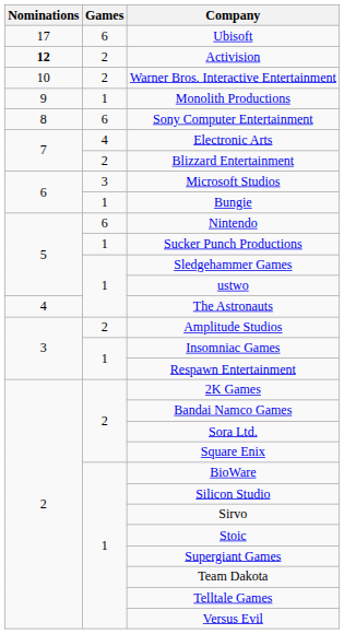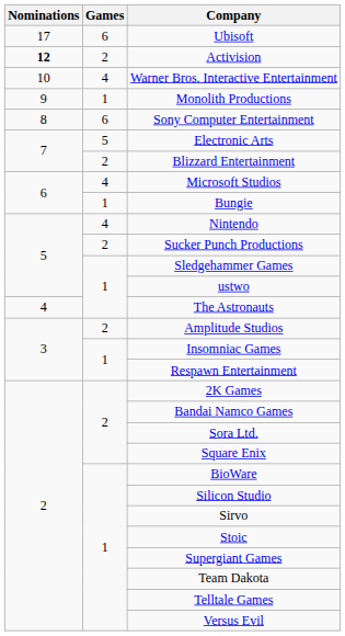 <table class="wikitable floatright" rowspan="2" style="text-align:center;" background: #f6e39c;>
 <tr>
 <th scope="col">Nominations</th>
 <th scope="col">Games</th>
 <th scope="col">Company</th>
 </tr>
 <tr>
 <td>17</td>
 <td>6</td>
 <td><a href='#'>Ubisoft</a></td>
 </tr>
 <tr>
 <td><strong>12</strong></td>
 <td>2</td>
 <td><a href='#'>Activision</a></td>
 </tr>
 <tr>
 <td>10</td>
-<td>2</td>
+<td>4</td>
 <td><a href='#'>Warner Bros. Interactive Entertainment</a></td>
 </tr>
 <tr>
 <td>9</td>
 <td>1</td>
 <td><a href='#'>Monolith Productions</a></td>
 </tr>
 <tr>
 <td>8</td>
 <td>6</td>
 <td><a href='#'>Sony Computer Entertainment</a></td>
 </tr>
 <tr>
 <td rowspan=2>7</td>
-<td>4</td>
+<td>5</td>
 <td><a href='#'>Electronic Arts</a></td>
 </tr>
 <tr>
 <td>2</td>
 <td><a href='#'>Blizzard Entertainment</a></td>
 </tr>
 <tr>
 <td rowspan=2>6</td>
-<td>3</td>
+<td>4</td>
 <td><a href='#'>Microsoft Studios</a></td>
 </tr>
 <tr>
 <td>1</td>
 <td><a href='#'>Bungie</a></td>
 </tr>
 <tr>
 <td rowspan=4>5</td>
-<td>6</td>
+<td>4</td>
 <td><a href='#'>Nintendo</a></td>
 </tr>
 <tr>
-<td>1</td>
+<td>2</td>
 <td><a href='#'>Sucker Punch Productions</a></td>
 </tr>
 <tr>
 <td rowspan=3>1</td>
 <td><a href='#'>Sledgehammer Games</a></td>
 </tr>
 <tr>
 <td><a href='#'>ustwo</a></td>
 </tr>
 <tr>
 <td>4</td>
 <td><a href='#'>The Astronauts</a></td>
 </tr>
 <tr>
 <td rowspan=3>3</td>
 <td>2</td>
 <td><a href='#'>Amplitude Studios</a></td>
 </tr>
 <tr>
 <td rowspan=2>1</td>
 <td><a href='#'>Insomniac Games</a></td>
 </tr>
 <tr>
 <td><a href='#'>Respawn Entertainment</a></td>
 </tr>
 <tr>
 <td rowspan=12>2</td>
 <td rowspan=4>2</td>
 <td><a href='#'>2K Games</a></td>
 </tr>
 <tr>
 <td><a href='#'>Bandai Namco Games</a></td>
 </tr>
 <tr>
 <td><a href='#'>Sora Ltd.</a></td>
 </tr>
 <tr>
 <td><a href='#'>Square Enix</a></td>
 </tr>
 <tr>
 <td rowspan=8>1</td>
 <td><a href='#'>BioWare</a></td>
 </tr>
 <tr>
 <td><a href='#'>Silicon Studio</a></td>
 </tr>
 <tr>
 <td>Sirvo</td>
 </tr>
 <tr>
 <td><a href='#'>Stoic</a></td>
 </tr>
 <tr>
 <td><a href='#'>Supergiant Games</a></td>
 </tr>
 <tr>
 <td>Team Dakota</td>
 </tr>
 <tr>
 <td><a href='#'>Telltale Games</a></td>
 </tr>
 <tr>
 <td><a href='#'>Versus Evil</a></td>
 </tr>
 </table>
